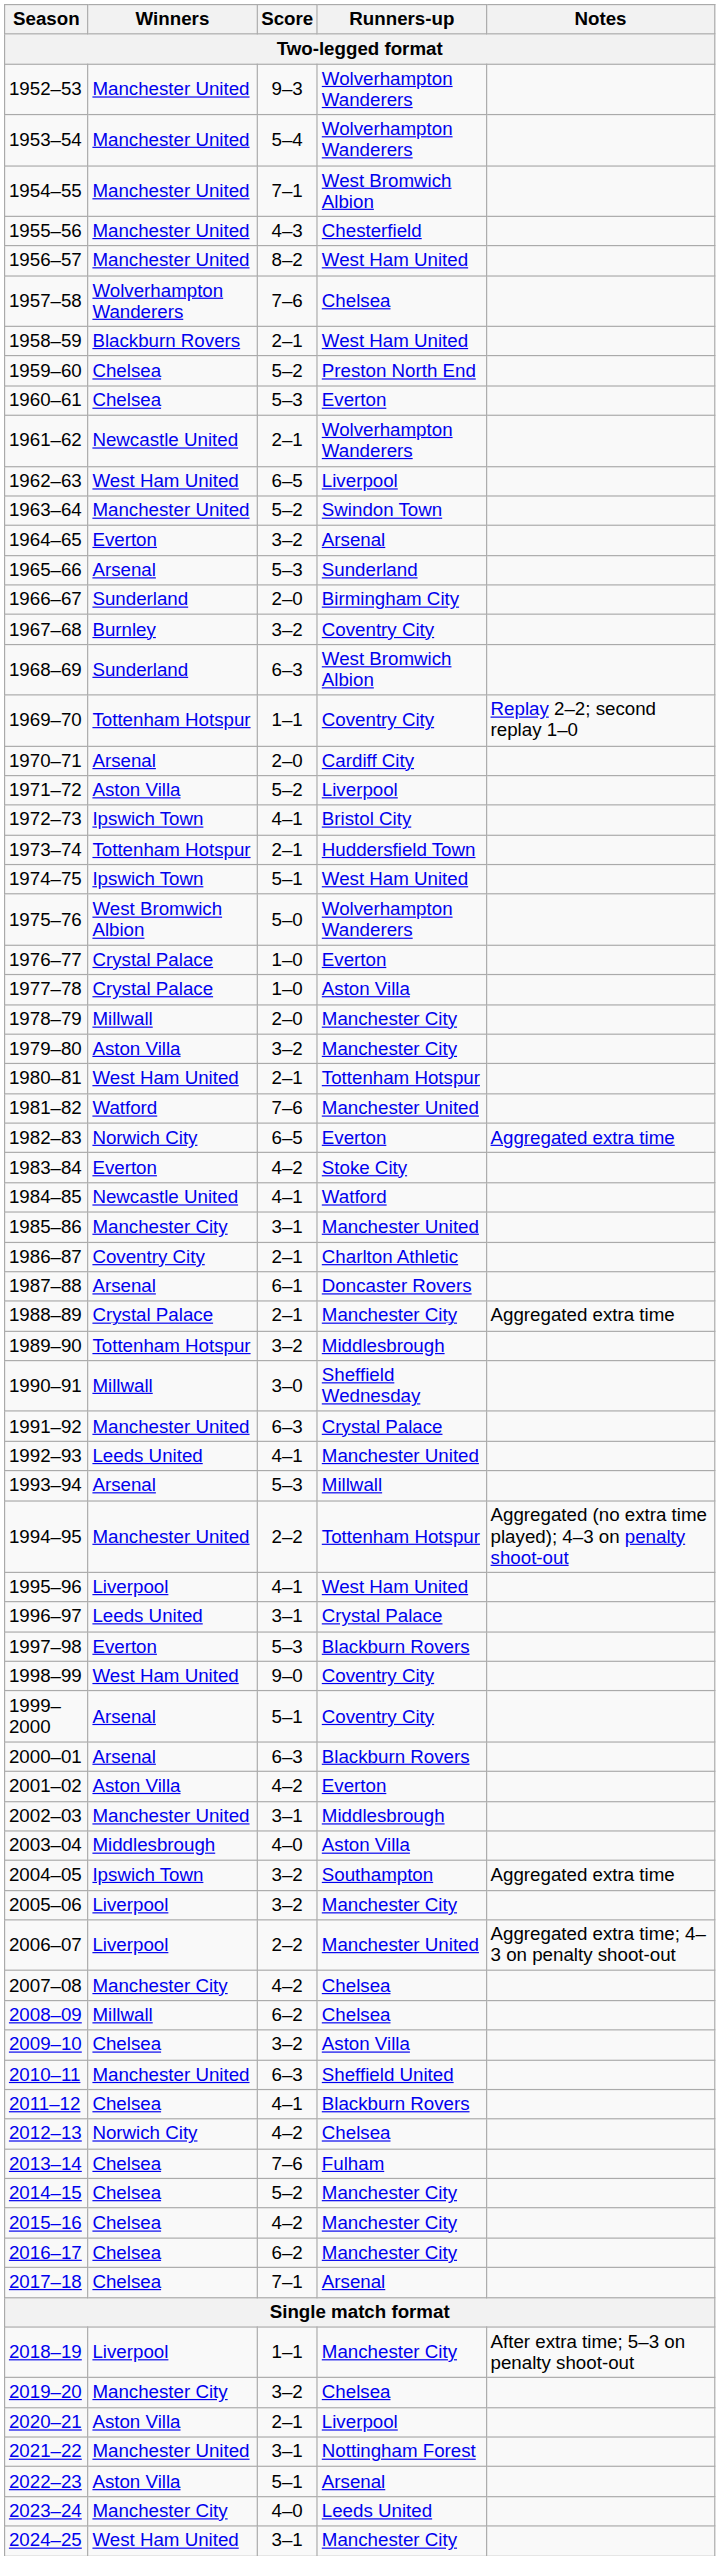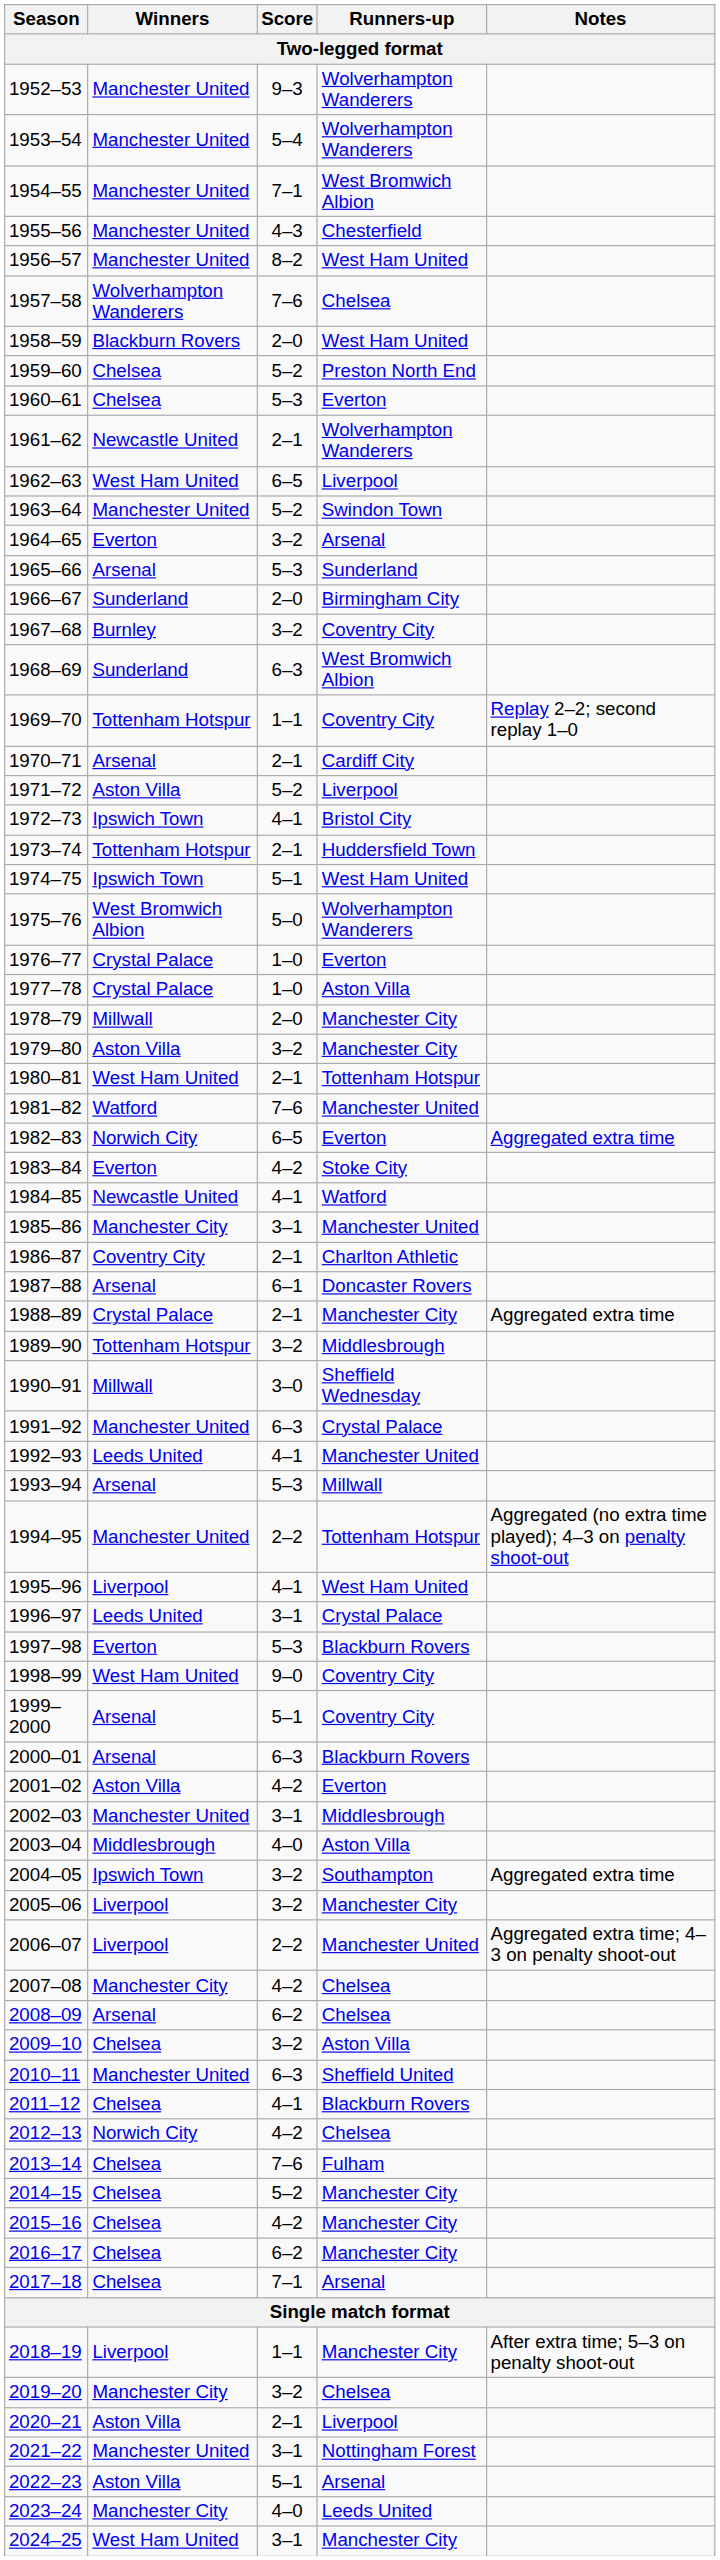 <table class="wikitable">
 <tr>
 <th>Season</th>
 <th>Winners</th>
 <th>Score</th>
 <th>Runners-up</th>
 <th>Notes</th>
 </tr>
 <tr>
 <th colspan="5">Two-legged format</th>
 </tr>
 <tr>
 <td>1952–53</td>
 <td><a href='#'>Manchester United</a></td>
 <td align=center>9–3</td>
 <td><a href='#'>Wolverhampton Wanderers</a></td>
 <td></td>
 </tr>
 <tr>
 <td>1953–54</td>
 <td><a href='#'>Manchester United</a></td>
 <td align=center>5–4</td>
 <td><a href='#'>Wolverhampton Wanderers</a></td>
 <td></td>
 </tr>
 <tr>
 <td>1954–55</td>
 <td><a href='#'>Manchester United</a></td>
 <td align=center>7–1</td>
 <td><a href='#'>West Bromwich Albion</a></td>
 <td></td>
 </tr>
 <tr>
 <td>1955–56</td>
 <td><a href='#'>Manchester United</a></td>
 <td align=center>4–3</td>
 <td><a href='#'>Chesterfield</a></td>
 <td></td>
 </tr>
 <tr>
 <td>1956–57</td>
 <td><a href='#'>Manchester United</a></td>
 <td align=center>8–2</td>
 <td><a href='#'>West Ham United</a></td>
 <td></td>
 </tr>
 <tr>
 <td>1957–58</td>
 <td><a href='#'>Wolverhampton Wanderers</a></td>
 <td align=center>7–6</td>
 <td><a href='#'>Chelsea</a></td>
 <td></td>
 </tr>
 <tr>
 <td>1958–59</td>
 <td><a href='#'>Blackburn Rovers</a></td>
-<td align=center>2–1</td>
+<td align=center>2–0</td>
 <td><a href='#'>West Ham United</a></td>
 <td></td>
 </tr>
 <tr>
 <td>1959–60</td>
 <td><a href='#'>Chelsea</a></td>
 <td align=center>5–2</td>
 <td><a href='#'>Preston North End</a></td>
 <td></td>
 </tr>
 <tr>
 <td>1960–61</td>
 <td><a href='#'>Chelsea</a></td>
 <td align=center>5–3</td>
 <td><a href='#'>Everton</a></td>
 <td></td>
 </tr>
 <tr>
 <td>1961–62</td>
 <td><a href='#'>Newcastle United</a></td>
 <td align=center>2–1</td>
 <td><a href='#'>Wolverhampton Wanderers</a></td>
 <td></td>
 </tr>
 <tr>
 <td>1962–63</td>
 <td><a href='#'>West Ham United</a></td>
 <td align=center>6–5</td>
 <td><a href='#'>Liverpool</a></td>
 <td></td>
 </tr>
 <tr>
 <td>1963–64</td>
 <td><a href='#'>Manchester United</a></td>
 <td align=center>5–2</td>
 <td><a href='#'>Swindon Town</a></td>
 <td></td>
 </tr>
 <tr>
 <td>1964–65</td>
 <td><a href='#'>Everton</a></td>
 <td align=center>3–2</td>
 <td><a href='#'>Arsenal</a></td>
 <td></td>
 </tr>
 <tr>
 <td>1965–66</td>
 <td><a href='#'>Arsenal</a></td>
 <td align=center>5–3</td>
 <td><a href='#'>Sunderland</a></td>
 <td></td>
 </tr>
 <tr>
 <td>1966–67</td>
 <td><a href='#'>Sunderland</a></td>
 <td align=center>2–0</td>
 <td><a href='#'>Birmingham City</a></td>
 <td></td>
 </tr>
 <tr>
 <td>1967–68</td>
 <td><a href='#'>Burnley</a></td>
 <td align=center>3–2</td>
 <td><a href='#'>Coventry City</a></td>
 <td></td>
 </tr>
 <tr>
 <td>1968–69</td>
 <td><a href='#'>Sunderland</a></td>
 <td align=center>6–3</td>
 <td><a href='#'>West Bromwich Albion</a></td>
 <td></td>
 </tr>
 <tr>
 <td>1969–70</td>
 <td><a href='#'>Tottenham Hotspur</a></td>
 <td align=center>1–1</td>
 <td><a href='#'>Coventry City</a></td>
 <td><a href='#'>Replay</a> 2–2; second replay 1–0</td>
 </tr>
 <tr>
 <td>1970–71</td>
 <td><a href='#'>Arsenal</a></td>
-<td align=center>2–0</td>
+<td align=center>2–1</td>
 <td><a href='#'>Cardiff City</a></td>
 <td></td>
 </tr>
 <tr>
 <td>1971–72</td>
 <td><a href='#'>Aston Villa</a></td>
 <td align=center>5–2</td>
 <td><a href='#'>Liverpool</a></td>
 <td></td>
 </tr>
 <tr>
 <td>1972–73</td>
 <td><a href='#'>Ipswich Town</a></td>
 <td align=center>4–1</td>
 <td><a href='#'>Bristol City</a></td>
 <td></td>
 </tr>
 <tr>
 <td>1973–74</td>
 <td><a href='#'>Tottenham Hotspur</a></td>
 <td align=center>2–1</td>
 <td><a href='#'>Huddersfield Town</a></td>
 <td></td>
 </tr>
 <tr>
 <td>1974–75</td>
 <td><a href='#'>Ipswich Town</a></td>
 <td align=center>5–1</td>
 <td><a href='#'>West Ham United</a></td>
 <td></td>
 </tr>
 <tr>
 <td>1975–76</td>
 <td><a href='#'>West Bromwich Albion</a></td>
 <td align=center>5–0</td>
 <td><a href='#'>Wolverhampton Wanderers</a></td>
 <td></td>
 </tr>
 <tr>
 <td>1976–77</td>
 <td><a href='#'>Crystal Palace</a></td>
 <td align=center>1–0</td>
 <td><a href='#'>Everton</a></td>
 <td></td>
 </tr>
 <tr>
 <td>1977–78</td>
 <td><a href='#'>Crystal Palace</a></td>
 <td align=center>1–0</td>
 <td><a href='#'>Aston Villa</a></td>
 <td></td>
 </tr>
 <tr>
 <td>1978–79</td>
 <td><a href='#'>Millwall</a></td>
 <td align=center>2–0</td>
 <td><a href='#'>Manchester City</a></td>
 <td></td>
 </tr>
 <tr>
 <td>1979–80</td>
 <td><a href='#'>Aston Villa</a></td>
 <td align=center>3–2</td>
 <td><a href='#'>Manchester City</a></td>
 <td></td>
 </tr>
 <tr>
 <td>1980–81</td>
 <td><a href='#'>West Ham United</a></td>
 <td align=center>2–1</td>
 <td><a href='#'>Tottenham Hotspur</a></td>
 <td></td>
 </tr>
 <tr>
 <td>1981–82</td>
 <td><a href='#'>Watford</a></td>
 <td align=center>7–6</td>
 <td><a href='#'>Manchester United</a></td>
 <td></td>
 </tr>
 <tr>
 <td>1982–83</td>
 <td><a href='#'>Norwich City</a></td>
 <td align=center>6–5</td>
 <td><a href='#'>Everton</a></td>
 <td><a href='#'>Aggregated extra time</a></td>
 </tr>
 <tr>
 <td>1983–84</td>
 <td><a href='#'>Everton</a></td>
 <td align=center>4–2</td>
 <td><a href='#'>Stoke City</a></td>
 <td></td>
 </tr>
 <tr>
 <td>1984–85</td>
 <td><a href='#'>Newcastle United</a></td>
 <td align=center>4–1</td>
 <td><a href='#'>Watford</a></td>
 <td></td>
 </tr>
 <tr>
 <td>1985–86</td>
 <td><a href='#'>Manchester City</a></td>
 <td align=center>3–1</td>
 <td><a href='#'>Manchester United</a></td>
 <td></td>
 </tr>
 <tr>
 <td>1986–87</td>
 <td><a href='#'>Coventry City</a></td>
 <td align=center>2–1</td>
 <td><a href='#'>Charlton Athletic</a></td>
 <td></td>
 </tr>
 <tr>
 <td>1987–88</td>
 <td><a href='#'>Arsenal</a></td>
 <td align=center>6–1</td>
 <td><a href='#'>Doncaster Rovers</a></td>
 <td></td>
 </tr>
 <tr>
 <td>1988–89</td>
 <td><a href='#'>Crystal Palace</a></td>
 <td align=center>2–1</td>
 <td><a href='#'>Manchester City</a></td>
 <td>Aggregated extra time</td>
 </tr>
 <tr>
 <td>1989–90</td>
 <td><a href='#'>Tottenham Hotspur</a></td>
 <td align=center>3–2</td>
 <td><a href='#'>Middlesbrough</a></td>
 <td></td>
 </tr>
 <tr>
 <td>1990–91</td>
 <td><a href='#'>Millwall</a></td>
 <td align=center>3–0</td>
 <td><a href='#'>Sheffield Wednesday</a></td>
 <td></td>
 </tr>
 <tr>
 <td>1991–92</td>
 <td><a href='#'>Manchester United</a></td>
 <td align=center>6–3</td>
 <td><a href='#'>Crystal Palace</a></td>
 <td></td>
 </tr>
 <tr>
 <td>1992–93</td>
 <td><a href='#'>Leeds United</a></td>
 <td align=center>4–1</td>
 <td><a href='#'>Manchester United</a></td>
 <td></td>
 </tr>
 <tr>
 <td>1993–94</td>
 <td><a href='#'>Arsenal</a></td>
 <td align=center>5–3</td>
 <td><a href='#'>Millwall</a></td>
 <td></td>
 </tr>
 <tr>
 <td>1994–95</td>
 <td><a href='#'>Manchester United</a></td>
 <td align=center>2–2</td>
 <td><a href='#'>Tottenham Hotspur</a></td>
 <td>Aggregated (no extra time played); 4–3 on <a href='#'>penalty shoot-out</a></td>
 </tr>
 <tr>
 <td>1995–96</td>
 <td><a href='#'>Liverpool</a></td>
 <td align=center>4–1</td>
 <td><a href='#'>West Ham United</a></td>
 <td></td>
 </tr>
 <tr>
 <td>1996–97</td>
 <td><a href='#'>Leeds United</a></td>
 <td align=center>3–1</td>
 <td><a href='#'>Crystal Palace</a></td>
 <td></td>
 </tr>
 <tr>
 <td>1997–98</td>
 <td><a href='#'>Everton</a></td>
 <td align=center>5–3</td>
 <td><a href='#'>Blackburn Rovers</a></td>
 <td></td>
 </tr>
 <tr>
 <td>1998–99</td>
 <td><a href='#'>West Ham United</a></td>
 <td align=center>9–0</td>
 <td><a href='#'>Coventry City</a></td>
 <td></td>
 </tr>
 <tr>
 <td>1999–2000</td>
 <td><a href='#'>Arsenal</a></td>
 <td align=center>5–1</td>
 <td><a href='#'>Coventry City</a></td>
 <td></td>
 </tr>
 <tr>
 <td>2000–01</td>
 <td><a href='#'>Arsenal</a></td>
 <td align=center>6–3</td>
 <td><a href='#'>Blackburn Rovers</a></td>
 <td></td>
 </tr>
 <tr>
 <td>2001–02</td>
 <td><a href='#'>Aston Villa</a></td>
 <td align=center>4–2</td>
 <td><a href='#'>Everton</a></td>
 <td></td>
 </tr>
 <tr>
 <td>2002–03</td>
 <td><a href='#'>Manchester United</a></td>
 <td align=center>3–1</td>
 <td><a href='#'>Middlesbrough</a></td>
 <td></td>
 </tr>
 <tr>
 <td>2003–04</td>
 <td><a href='#'>Middlesbrough</a></td>
 <td align=center>4–0</td>
 <td><a href='#'>Aston Villa</a></td>
 <td></td>
 </tr>
 <tr>
 <td>2004–05</td>
 <td><a href='#'>Ipswich Town</a></td>
 <td align=center>3–2</td>
 <td><a href='#'>Southampton</a></td>
 <td>Aggregated extra time</td>
 </tr>
 <tr>
 <td>2005–06</td>
 <td><a href='#'>Liverpool</a></td>
 <td align=center>3–2</td>
 <td><a href='#'>Manchester City</a></td>
 <td></td>
 </tr>
 <tr>
 <td>2006–07</td>
 <td><a href='#'>Liverpool</a></td>
 <td align=center>2–2</td>
 <td><a href='#'>Manchester United</a></td>
 <td>Aggregated extra time; 4–3 on penalty shoot-out</td>
 </tr>
 <tr>
 <td>2007–08</td>
 <td><a href='#'>Manchester City</a></td>
 <td align=center>4–2</td>
 <td><a href='#'>Chelsea</a></td>
 <td></td>
 </tr>
 <tr>
 <td><a href='#'>2008–09</a></td>
-<td><a href='#'>Millwall</a></td>
+<td><a href='#'>Arsenal</a></td>
 <td align=center>6–2</td>
 <td><a href='#'>Chelsea</a></td>
 <td></td>
 </tr>
 <tr>
 <td><a href='#'>2009–10</a></td>
 <td><a href='#'>Chelsea</a></td>
 <td align=center>3–2</td>
 <td><a href='#'>Aston Villa</a></td>
 <td></td>
 </tr>
 <tr>
 <td><a href='#'>2010–11</a></td>
 <td><a href='#'>Manchester United</a></td>
 <td align=center>6–3</td>
 <td><a href='#'>Sheffield United</a></td>
 <td></td>
 </tr>
 <tr>
 <td><a href='#'>2011–12</a></td>
 <td><a href='#'>Chelsea</a></td>
 <td align=center>4–1</td>
 <td><a href='#'>Blackburn Rovers</a></td>
 <td></td>
 </tr>
 <tr>
 <td><a href='#'>2012–13</a></td>
 <td><a href='#'>Norwich City</a></td>
 <td align=center>4–2</td>
 <td><a href='#'>Chelsea</a></td>
 <td></td>
 </tr>
 <tr>
 <td><a href='#'>2013–14</a></td>
 <td><a href='#'>Chelsea</a></td>
 <td align=center>7–6</td>
 <td><a href='#'>Fulham</a></td>
 <td></td>
 </tr>
 <tr>
 <td><a href='#'>2014–15</a></td>
 <td><a href='#'>Chelsea</a></td>
 <td align=center>5–2</td>
 <td><a href='#'>Manchester City</a></td>
 <td></td>
 </tr>
 <tr>
 <td><a href='#'>2015–16</a></td>
 <td><a href='#'>Chelsea</a></td>
 <td align=center>4–2</td>
 <td><a href='#'>Manchester City</a></td>
 <td></td>
 </tr>
 <tr>
 <td><a href='#'>2016–17</a></td>
 <td><a href='#'>Chelsea</a></td>
 <td align=center>6–2</td>
 <td><a href='#'>Manchester City</a></td>
 <td></td>
 </tr>
 <tr>
 <td><a href='#'>2017–18</a></td>
 <td><a href='#'>Chelsea</a></td>
 <td align=center>7–1</td>
 <td><a href='#'>Arsenal</a></td>
 <td></td>
 </tr>
 <tr>
 <th colspan="5">Single match format</th>
 </tr>
 <tr>
 <td><a href='#'>2018–19</a></td>
 <td><a href='#'>Liverpool</a></td>
 <td align=center>1–1</td>
 <td><a href='#'>Manchester City</a></td>
 <td>After extra time; 5–3 on penalty shoot-out</td>
 </tr>
 <tr>
 <td><a href='#'>2019–20</a></td>
 <td><a href='#'>Manchester City</a></td>
 <td align=center>3–2</td>
 <td><a href='#'>Chelsea</a></td>
 <td></td>
 </tr>
 <tr>
 <td><a href='#'>2020–21</a></td>
 <td><a href='#'>Aston Villa</a></td>
 <td align=center>2–1</td>
 <td><a href='#'>Liverpool</a></td>
 <td></td>
 </tr>
 <tr>
 <td><a href='#'>2021–22</a></td>
 <td><a href='#'>Manchester United</a></td>
 <td align=center>3–1</td>
 <td><a href='#'>Nottingham Forest</a></td>
 <td></td>
 </tr>
 <tr>
 <td><a href='#'>2022–23</a></td>
 <td><a href='#'>Aston Villa</a></td>
 <td align=center>5–1</td>
 <td><a href='#'>Arsenal</a></td>
 <td></td>
 </tr>
 <tr>
 <td><a href='#'>2023–24</a></td>
 <td><a href='#'>Manchester City</a></td>
 <td align=center>4–0</td>
 <td><a href='#'>Leeds United</a></td>
 <td></td>
 </tr>
 <tr>
 <td><a href='#'>2024–25</a></td>
 <td><a href='#'>West Ham United</a></td>
 <td align=center>3–1</td>
 <td><a href='#'>Manchester City</a></td>
 </tr>
 </table>
